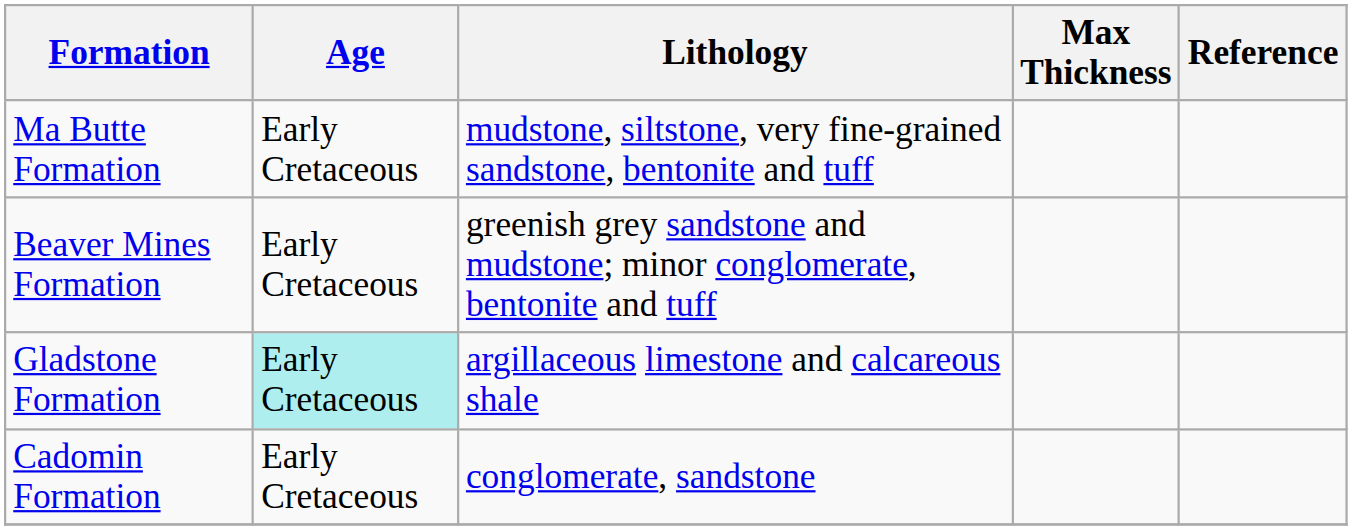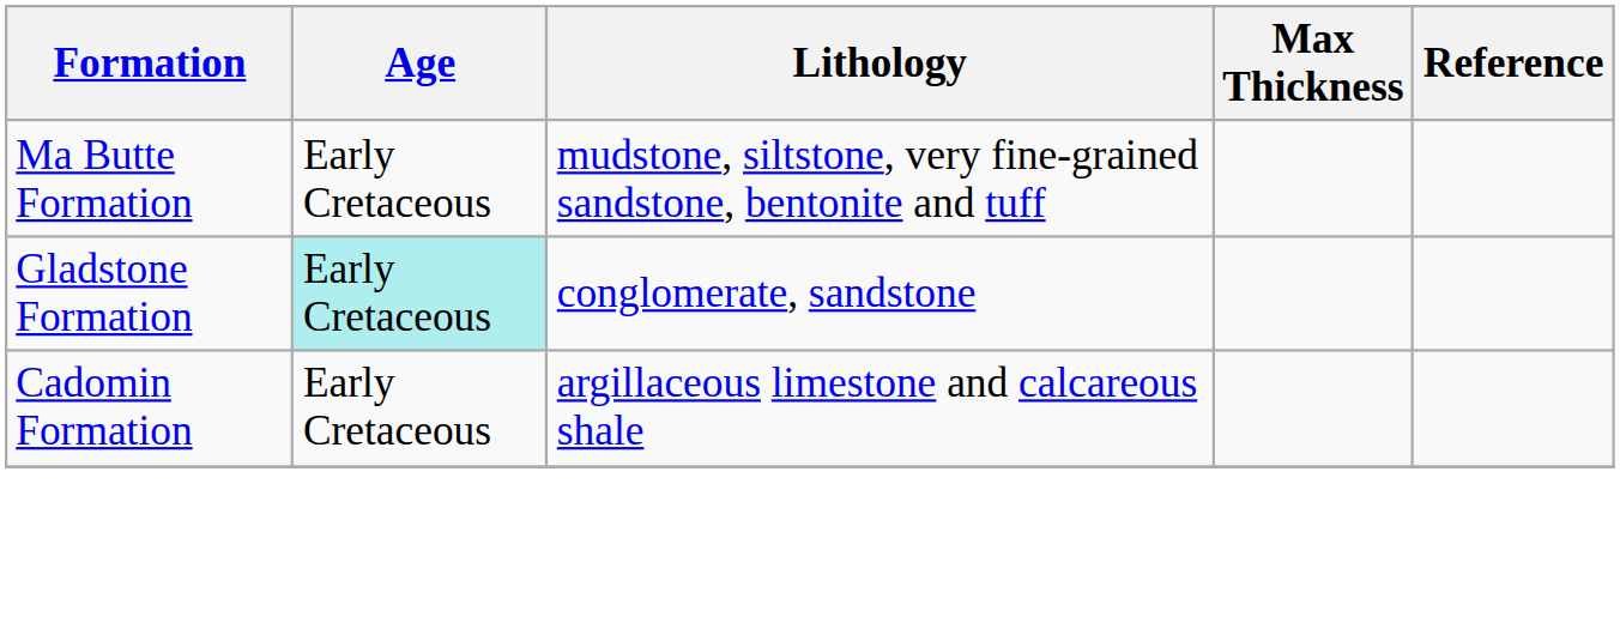 <table class="wikitable">
 <tr>
 <th><a href='#'>Formation</a></th>
 <th><a href='#'>Age</a></th>
 <th>Lithology</th>
 <th>Max<br>Thickness</th>
 <th>Reference</th>
 </tr>
 <tr>
 <td><a href='#'>Ma Butte Formation</a></td>
 <td>Early Cretaceous</td>
 <td><a href='#'>mudstone</a>, <a href='#'>siltstone</a>, very fine-grained <a href='#'>sandstone</a>, <a href='#'>bentonite</a> and <a href='#'>tuff</a></td>
 <td></td>
 <td></td>
 </tr>
 <tr>
-<td><a href='#'>Beaver Mines Formation</a></td>
-<td>Early Cretaceous</td>
-<td>greenish grey <a href='#'>sandstone</a> and <a href='#'>mudstone</a>; minor <a href='#'>conglomerate</a>, <a href='#'>bentonite</a> and <a href='#'>tuff</a></td>
-<td></td>
-<td></td>
-</tr>
-<tr>
 <td><a href='#'>Gladstone Formation</a></td>
 <td style="background: paleturquoise;">Early Cretaceous</td>
-<td><a href='#'>argillaceous</a> <a href='#'>limestone</a> and <a href='#'>calcareous</a> <a href='#'>shale</a></td>
+<td><a href='#'>conglomerate</a>, <a href='#'>sandstone</a></td>
 <td></td>
 <td></td>
 </tr>
 <tr>
 <td><a href='#'>Cadomin Formation</a></td>
 <td>Early Cretaceous</td>
-<td><a href='#'>conglomerate</a>, <a href='#'>sandstone</a></td>
+<td><a href='#'>argillaceous</a> <a href='#'>limestone</a> and <a href='#'>calcareous</a> <a href='#'>shale</a></td>
 <td></td>
 <td></td>
 </tr>
 <tr>
 </tr>
 </table>
